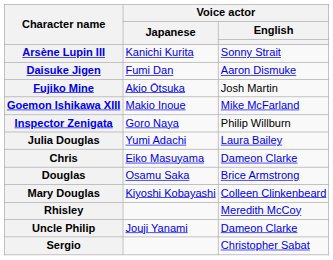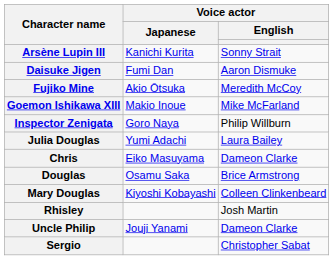 <table class="wikitable plainrowheaders">
 <tr>
 <th rowspan="3">Character name</th>
 <th colspan="2">Voice actor</th>
 </tr>
 <tr>
 <th rowspan="2">Japanese</th>
 <th>English</th>
 </tr>
 <tr>
 <th></th>
 </tr>
 <tr>
 <th scope="row"><a href='#'>Arsène Lupin III</a></th>
 <td><a href='#'>Kanichi Kurita</a></td>
 <td><a href='#'>Sonny Strait</a></td>
 </tr>
 <tr>
 <th scope="row"><a href='#'>Daisuke Jigen</a></th>
 <td><a href='#'>Fumi Dan</a></td>
 <td><a href='#'>Aaron Dismuke</a></td>
 </tr>
 <tr>
 <th scope="row"><a href='#'>Fujiko Mine</a></th>
 <td><a href='#'>Akio Ōtsuka</a></td>
-<td>Josh Martin</td>
+<td><a href='#'>Meredith McCoy</a></td>
 </tr>
 <tr>
 <th scope="row"><a href='#'>Goemon Ishikawa XIII</a></th>
 <td><a href='#'>Makio Inoue</a></td>
 <td><a href='#'>Mike McFarland</a></td>
 </tr>
 <tr>
 <th scope="row"><a href='#'>Inspector Zenigata</a></th>
 <td><a href='#'>Goro Naya</a></td>
 <td>Philip Willburn</td>
 </tr>
 <tr>
 <th scope="row">Julia Douglas</th>
 <td><a href='#'>Yumi Adachi</a></td>
 <td><a href='#'>Laura Bailey</a></td>
 </tr>
 <tr>
 <th scope="row">Chris</th>
 <td><a href='#'>Eiko Masuyama</a></td>
 <td><a href='#'>Dameon Clarke</a></td>
 </tr>
 <tr>
 <th scope="row">Douglas</th>
 <td><a href='#'>Osamu Saka</a></td>
 <td><a href='#'>Brice Armstrong</a></td>
 </tr>
 <tr>
 <th scope="row">Mary Douglas</th>
 <td><a href='#'>Kiyoshi Kobayashi</a></td>
 <td><a href='#'>Colleen Clinkenbeard</a></td>
 </tr>
 <tr>
 <th scope="row">Rhisley</th>
 <td></td>
-<td><a href='#'>Meredith McCoy</a></td>
+<td>Josh Martin</td>
 </tr>
 <tr>
 <th scope="row">Uncle Philip</th>
 <td><a href='#'>Jouji Yanami</a></td>
 <td><a href='#'>Dameon Clarke</a></td>
 </tr>
 <tr>
 <th scope="row">Sergio</th>
 <td></td>
 <td><a href='#'>Christopher Sabat</a></td>
 </tr>
 </table>
